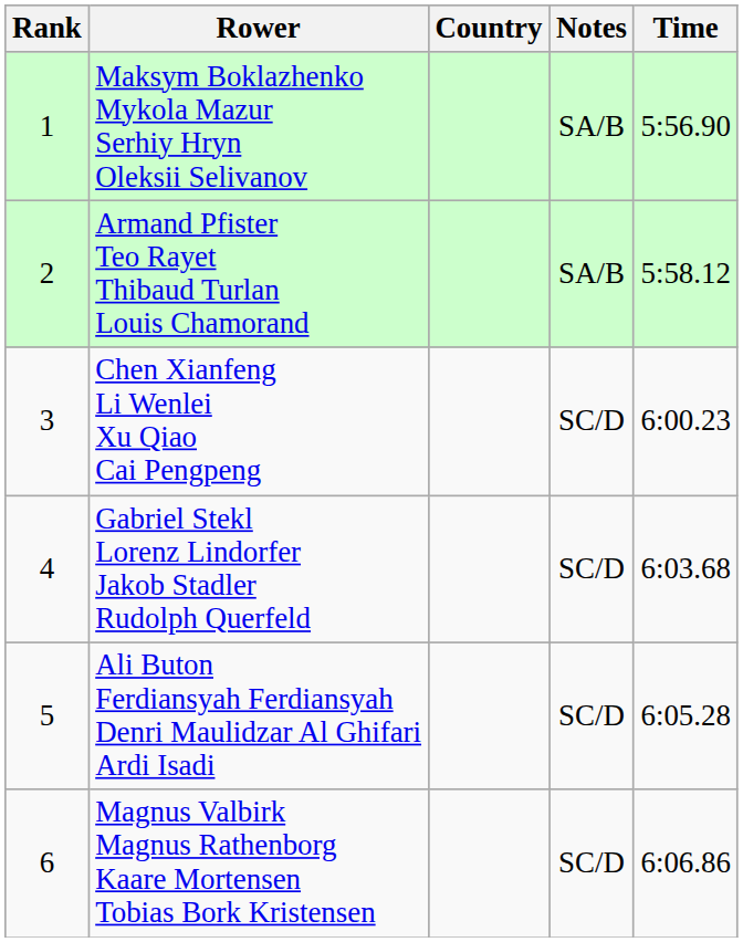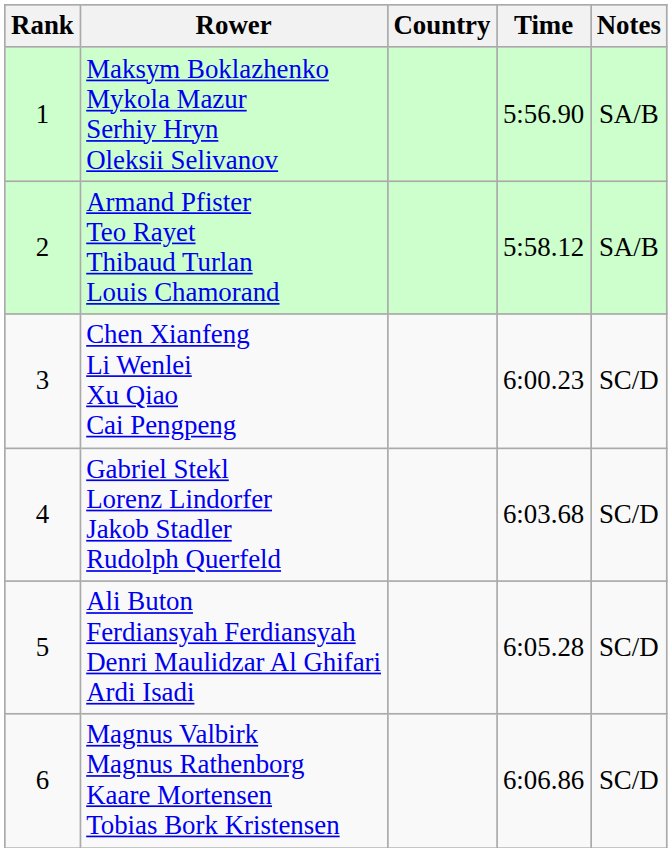 <table class="wikitable" style="text-align:center">
 <tr>
 <th>Rank</th>
 <th>Rower</th>
 <th>Country</th>
+<th>Time</th>
 <th>Notes</th>
-<th>Time</th>
 </tr>
 <tr bgcolor=ccffcc>
 <td>1</td>
 <td align="left"><a href='#'>Maksym Boklazhenko</a><br><a href='#'>Mykola Mazur</a><br><a href='#'>Serhiy Hryn</a><br><a href='#'>Oleksii Selivanov</a></td>
 <td align="left"></td>
+<td>5:56.90</td>
 <td>SA/B</td>
-<td>5:56.90</td>
 </tr>
 <tr bgcolor=ccffcc>
 <td>2</td>
 <td align="left"><a href='#'>Armand Pfister</a><br><a href='#'>Teo Rayet</a><br><a href='#'>Thibaud Turlan</a><br><a href='#'>Louis Chamorand</a></td>
 <td align="left"></td>
+<td>5:58.12</td>
 <td>SA/B</td>
-<td>5:58.12</td>
 </tr>
 <tr>
 <td>3</td>
 <td align="left"><a href='#'>Chen Xianfeng</a><br><a href='#'>Li Wenlei</a><br><a href='#'>Xu Qiao</a><br><a href='#'>Cai Pengpeng</a></td>
 <td align="left"></td>
+<td>6:00.23</td>
 <td>SC/D</td>
-<td>6:00.23</td>
 </tr>
 <tr>
 <td>4</td>
 <td align="left"><a href='#'>Gabriel Stekl</a><br><a href='#'>Lorenz Lindorfer</a><br><a href='#'>Jakob Stadler</a><br><a href='#'>Rudolph Querfeld</a></td>
 <td align="left"></td>
+<td>6:03.68</td>
 <td>SC/D</td>
-<td>6:03.68</td>
 </tr>
 <tr>
 <td>5</td>
 <td align="left"><a href='#'>Ali Buton</a><br><a href='#'>Ferdiansyah Ferdiansyah</a><br><a href='#'>Denri Maulidzar Al Ghifari</a><br><a href='#'>Ardi Isadi</a></td>
 <td align="left"></td>
+<td>6:05.28</td>
 <td>SC/D</td>
-<td>6:05.28</td>
 </tr>
 <tr>
 <td>6</td>
 <td align="left"><a href='#'>Magnus Valbirk</a><br><a href='#'>Magnus Rathenborg</a><br><a href='#'>Kaare Mortensen</a><br><a href='#'>Tobias Bork Kristensen</a></td>
 <td align="left"></td>
+<td>6:06.86</td>
 <td>SC/D</td>
-<td>6:06.86</td>
 </tr>
 </table>
